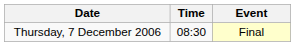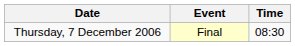 <table class = "wikitable" style="text-align:center;">
 <tr>
 <th width=220>Date</th>
+<th width=100>Event</th>
 <th width=50>Time</th>
-<th width=100>Event</th>
 </tr>
 <tr>
 <td>Thursday, 7 December 2006</td>
+<td bgcolor=ffffcc>Final</td>
 <td>08:30</td>
-<td bgcolor=ffffcc>Final</td>
 </tr>
 </table>
